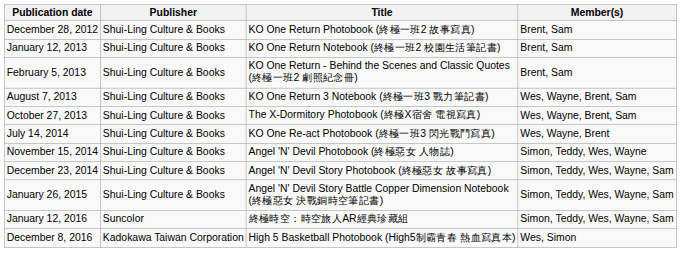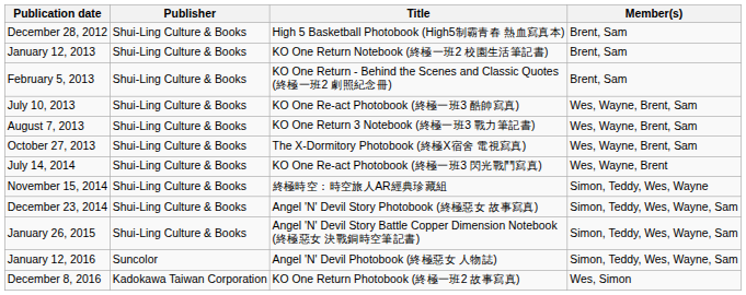 <table class="wikitable sortable">
 <tr>
 <th>Publication date</th>
 <th>Publisher</th>
 <th>Title</th>
 <th>Member(s)</th>
 </tr>
 <tr>
 <td>December 28, 2012</td>
 <td>Shui-Ling Culture & Books</td>
-<td>KO One Return Photobook (終極一班2 故事寫真)</td>
+<td>High 5 Basketball Photobook (High5制霸青春 熱血寫真本)</td>
 <td>Brent, Sam</td>
 </tr>
 <tr>
 <td>January 12, 2013</td>
 <td>Shui-Ling Culture & Books</td>
 <td>KO One Return Notebook (終極一班2 校園生活筆記書)</td>
 <td>Brent, Sam</td>
 </tr>
 <tr>
 <td>February 5, 2013</td>
 <td>Shui-Ling Culture & Books</td>
 <td>KO One Return - Behind the Scenes and Classic Quotes<br>(終極一班2 劇照紀念冊)</td>
 <td>Brent, Sam</td>
+</tr>
+<tr>
+<td>July 10, 2013</td>
+<td>Shui-Ling Culture & Books</td>
+<td>KO One Re-act Photobook (終極一班3 酷帥寫真)</td>
+<td>Wes, Wayne, Brent, Sam</td>
 </tr>
 <tr>
 <td>August 7, 2013</td>
 <td>Shui-Ling Culture & Books</td>
 <td>KO One Return 3 Notebook (終極一班3 戰力筆記書)</td>
 <td>Wes, Wayne, Brent, Sam</td>
 </tr>
 <tr>
 <td>October 27, 2013</td>
 <td>Shui-Ling Culture & Books</td>
 <td>The X-Dormitory Photobook (終極X宿舍 電視寫真)</td>
 <td>Wes, Wayne, Brent, Sam</td>
 </tr>
 <tr>
 <td>July 14, 2014</td>
 <td>Shui-Ling Culture & Books</td>
 <td>KO One Re-act Photobook (終極一班3 閃光戰鬥寫真)</td>
 <td>Wes, Wayne, Brent</td>
 </tr>
 <tr>
 <td>November 15, 2014</td>
 <td>Shui-Ling Culture & Books</td>
-<td>Angel 'N' Devil Photobook (終極惡女 人物誌)</td>
+<td>終極時空：時空旅人AR經典珍藏組</td>
 <td>Simon, Teddy, Wes, Wayne</td>
 </tr>
 <tr>
 <td>December 23, 2014</td>
 <td>Shui-Ling Culture & Books</td>
 <td>Angel 'N' Devil Story Photobook (終極惡女 故事寫真)</td>
 <td>Simon, Teddy, Wes, Wayne, Sam</td>
 </tr>
 <tr>
 <td>January 26, 2015</td>
 <td>Shui-Ling Culture & Books</td>
 <td>Angel 'N' Devil Story Battle Copper Dimension Notebook<br>(終極惡女 決戰銅時空筆記書)</td>
 <td>Simon, Teddy, Wes, Wayne, Sam</td>
 </tr>
 <tr>
 <td>January 12, 2016</td>
 <td>Suncolor</td>
-<td>終極時空：時空旅人AR經典珍藏組</td>
+<td>Angel 'N' Devil Photobook (終極惡女 人物誌)</td>
 <td>Simon, Teddy, Wes, Wayne, Sam</td>
 </tr>
 <tr>
 <td>December 8, 2016</td>
 <td>Kadokawa Taiwan Corporation</td>
-<td>High 5 Basketball Photobook (High5制霸青春 熱血寫真本)</td>
+<td>KO One Return Photobook (終極一班2 故事寫真)</td>
 <td>Wes, Simon</td>
 </tr>
 </table>
